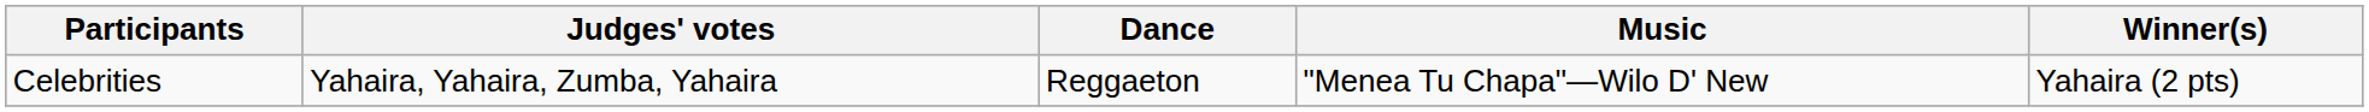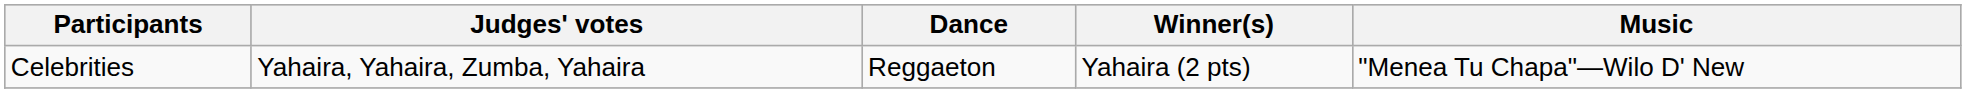 <table class="wikitable" style="width:95%; white-space:nowrap">
 <tr>
 <th>Participants</th>
 <th>Judges' votes</th>
 <th>Dance</th>
+<th>Winner(s)</th>
 <th>Music</th>
-<th>Winner(s)</th>
 </tr>
 <tr>
 <td>Celebrities</td>
 <td>Yahaira, Yahaira, Zumba, Yahaira</td>
 <td>Reggaeton</td>
+<td>Yahaira (2 pts)</td>
 <td>"Menea Tu Chapa"—Wilo D' New</td>
-<td>Yahaira (2 pts)</td>
 </tr>
 </table>
